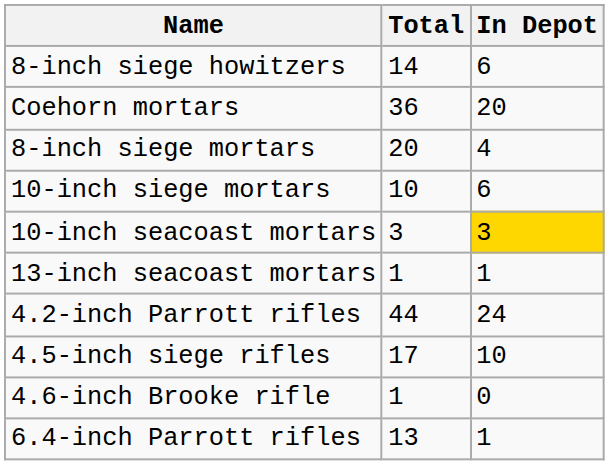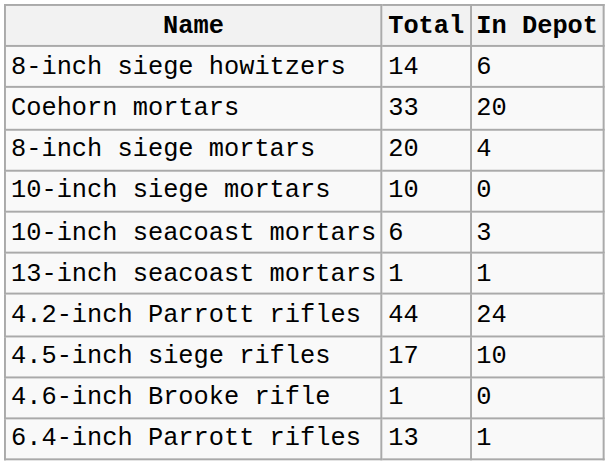 <table class="wikitable">
 <tr>
 <th>Name</th>
 <th>Total</th>
 <th>In Depot</th>
 </tr>
 <tr>
 <td>8-inch siege howitzers</td>
 <td>14</td>
 <td>6</td>
 </tr>
 <tr>
 <td>Coehorn mortars</td>
-<td>36</td>
+<td>33</td>
 <td>20</td>
 </tr>
 <tr>
 <td>8-inch siege mortars</td>
 <td>20</td>
 <td>4</td>
 </tr>
 <tr>
 <td>10-inch siege mortars</td>
 <td>10</td>
-<td>6</td>
+<td>0</td>
 </tr>
 <tr>
 <td>10-inch seacoast mortars</td>
+<td>6</td>
 <td>3</td>
-<td style="background: gold;">3</td>
 </tr>
 <tr>
 <td>13-inch seacoast mortars</td>
 <td>1</td>
 <td>1</td>
 </tr>
 <tr>
 <td>4.2-inch Parrott rifles</td>
 <td>44</td>
 <td>24</td>
 </tr>
 <tr>
 <td>4.5-inch siege rifles</td>
 <td>17</td>
 <td>10</td>
 </tr>
 <tr>
 <td>4.6-inch Brooke rifle</td>
 <td>1</td>
 <td>0</td>
 </tr>
 <tr>
 <td>6.4-inch Parrott rifles</td>
 <td>13</td>
 <td>1</td>
 </tr>
 </table>
